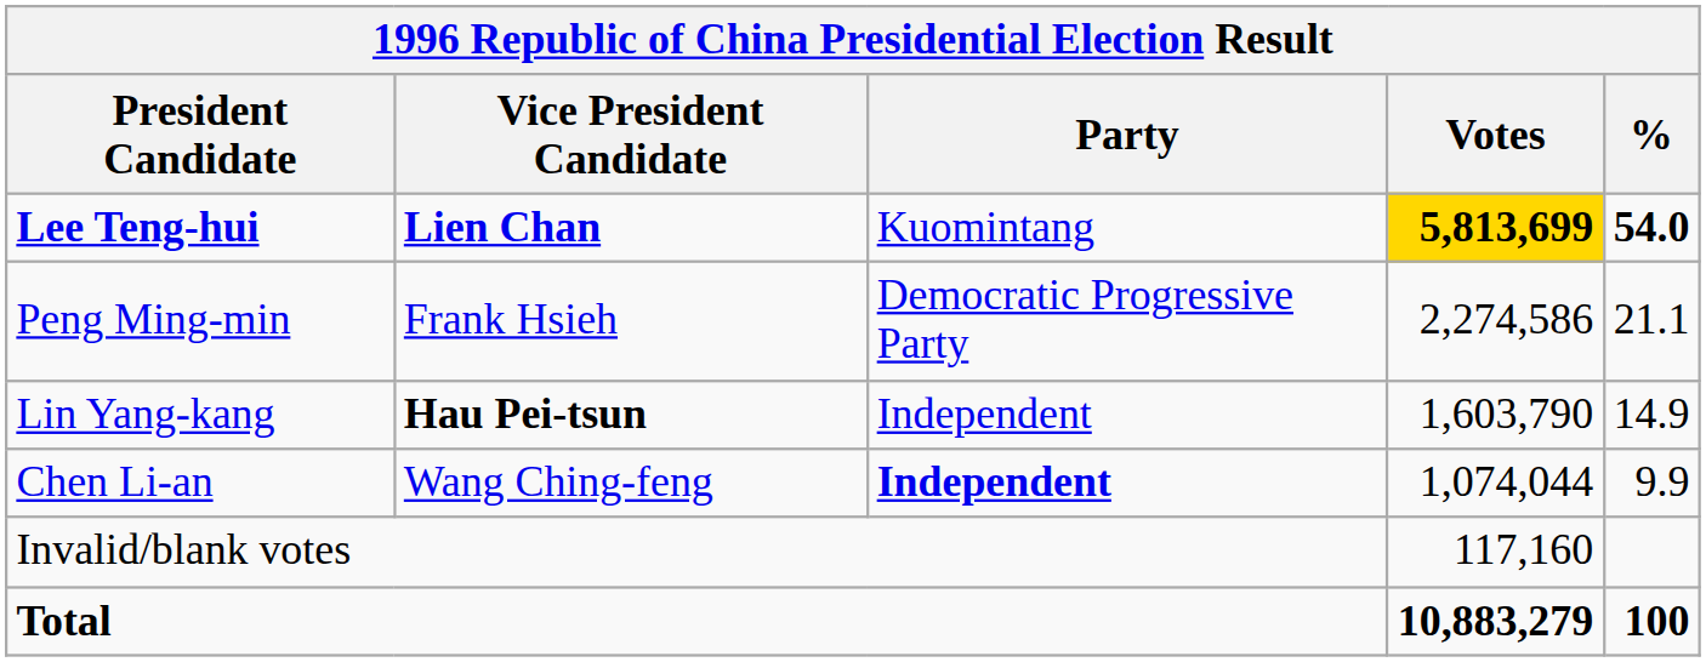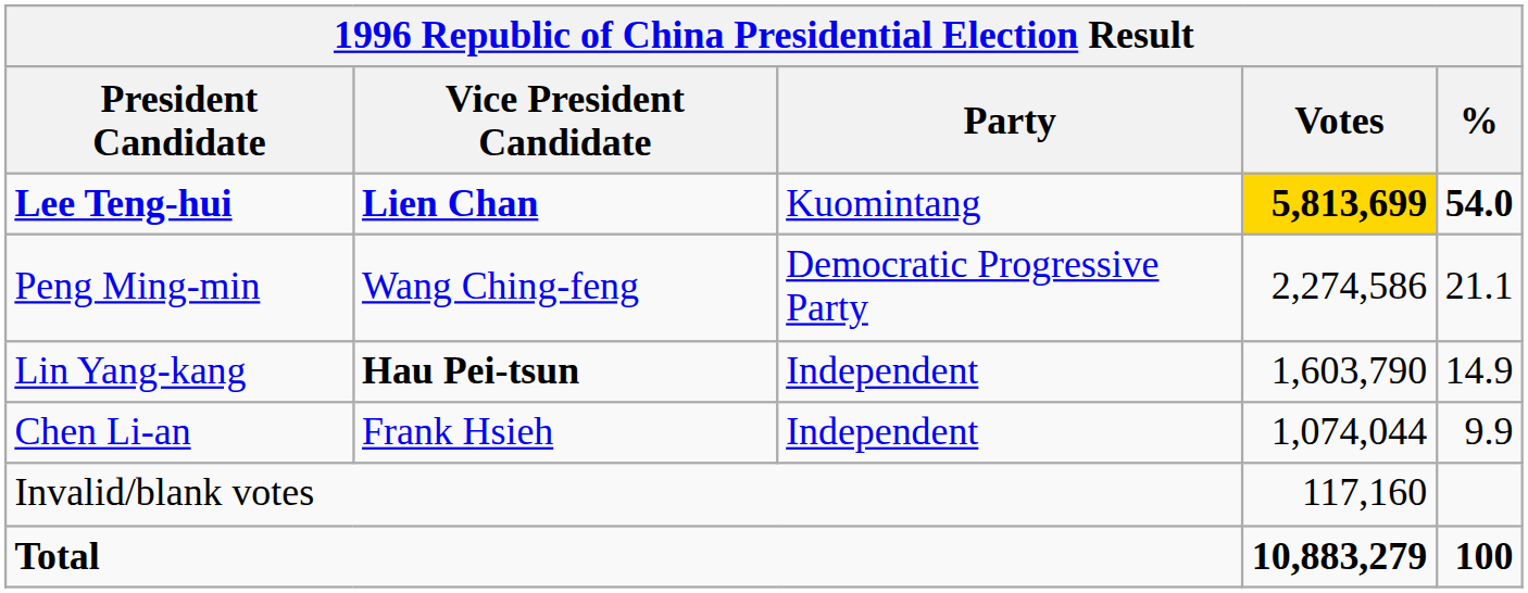 <table class=wikitable style="text-align:left; margin: 1em auto;">
 <tr>
 <th colspan=5><a href='#'>1996 Republic of China Presidential Election</a> Result</th>
 </tr>
 <tr>
 <th>President Candidate</th>
 <th>Vice President Candidate</th>
 <th>Party</th>
 <th>Votes</th>
 <th>%</th>
 </tr>
 <tr>
 <td><strong><a href='#'>Lee Teng-hui</a></strong></td>
 <td><strong><a href='#'>Lien Chan</a></strong></td>
 <td> <a href='#'>Kuomintang</a></td>
 <td align=right style="background: gold;"><strong>5,813,699</strong></td>
 <td align=right><strong>54.0</strong></td>
 </tr>
 <tr>
 <td><a href='#'>Peng Ming-min</a></td>
-<td><a href='#'>Frank Hsieh</a></td>
+<td><a href='#'>Wang Ching-feng</a></td>
 <td><a href='#'>Democratic Progressive Party</a></td>
 <td align=right>2,274,586</td>
 <td align=right>21.1</td>
 </tr>
 <tr>
 <td><a href='#'>Lin Yang-kang</a></td>
 <td><strong>Hau Pei-tsun</strong></td>
 <td><a href='#'>Independent</a></td>
 <td align=right>1,603,790</td>
 <td align=right>14.9</td>
 </tr>
 <tr>
 <td><a href='#'>Chen Li-an</a></td>
-<td><a href='#'>Wang Ching-feng</a></td>
-<td><strong><a href='#'>Independent</a></strong></td>
+<td><a href='#'>Frank Hsieh</a></td>
+<td><a href='#'>Independent</a></td>
 <td align=right>1,074,044</td>
 <td align=right>9.9</td>
 </tr>
 <tr>
 <td colspan=3>Invalid/blank votes</td>
 <td align=right>117,160</td>
 <td></td>
 </tr>
 <tr>
 <td colspan=3><strong>Total</strong></td>
 <td align=right><strong>10,883,279</strong></td>
 <td align=right><strong>100</strong></td>
 </tr>
 </table>
